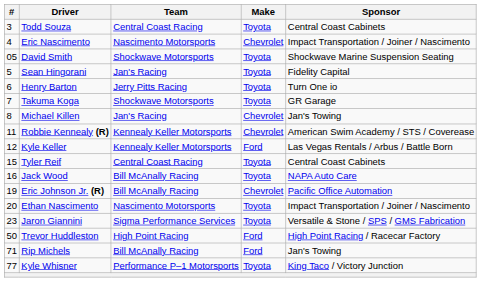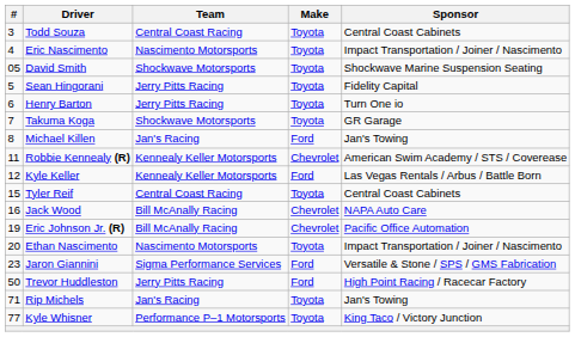 <table class="wikitable" style="font-size: 95%;">
 <tr>
 <th>#</th>
 <th>Driver</th>
 <th>Team</th>
 <th>Make</th>
 <th>Sponsor</th>
 </tr>
 <tr>
 <td>3</td>
 <td><a href='#'>Todd Souza</a></td>
 <td><a href='#'>Central Coast Racing</a></td>
 <td><a href='#'>Toyota</a></td>
 <td nowrap>Central Coast Cabinets</td>
 </tr>
 <tr>
 <td>4</td>
 <td><a href='#'>Eric Nascimento</a></td>
 <td><a href='#'>Nascimento Motorsports</a></td>
-<td><a href='#'>Chevrolet</a></td>
+<td><a href='#'>Toyota</a></td>
 <td nowrap>Impact Transportation / Joiner / Nascimento</td>
 </tr>
 <tr>
 <td>05</td>
 <td><a href='#'>David Smith</a></td>
 <td><a href='#'>Shockwave Motorsports</a></td>
 <td><a href='#'>Toyota</a></td>
 <td>Shockwave Marine Suspension Seating</td>
 </tr>
 <tr>
 <td>5</td>
 <td nowrap=""><a href='#'>Sean Hingorani</a></td>
-<td><a href='#'>Jan's Racing</a></td>
+<td><a href='#'>Jerry Pitts Racing</a></td>
 <td><a href='#'>Toyota</a></td>
 <td>Fidelity Capital</td>
 </tr>
 <tr>
 <td>6</td>
 <td><a href='#'>Henry Barton</a></td>
 <td><a href='#'>Jerry Pitts Racing</a></td>
 <td><a href='#'>Toyota</a></td>
 <td>Turn One io</td>
 </tr>
 <tr>
 <td>7</td>
 <td><a href='#'>Takuma Koga</a></td>
 <td><a href='#'>Shockwave Motorsports</a></td>
 <td><a href='#'>Toyota</a></td>
 <td>GR Garage</td>
 </tr>
 <tr>
 <td>8</td>
 <td><a href='#'>Michael Killen</a></td>
 <td><a href='#'>Jan's Racing</a></td>
-<td><a href='#'>Chevrolet</a></td>
+<td><a href='#'>Ford</a></td>
 <td>Jan's Towing</td>
 </tr>
 <tr>
 <td>11</td>
 <td nowrap=""><a href='#'>Robbie Kennealy</a> <strong>(R)</strong></td>
 <td><a href='#'>Kennealy Keller Motorsports</a></td>
 <td><a href='#'>Chevrolet</a></td>
 <td>American Swim Academy / STS / Coverease</td>
 </tr>
 <tr>
 <td>12</td>
 <td><a href='#'>Kyle Keller</a></td>
 <td><a href='#'>Kennealy Keller Motorsports</a></td>
 <td><a href='#'>Ford</a></td>
 <td>Las Vegas Rentals / Arbus / Battle Born</td>
 </tr>
 <tr>
 <td>15</td>
 <td><a href='#'>Tyler Reif</a></td>
 <td nowrap><a href='#'>Central Coast Racing</a></td>
 <td><a href='#'>Toyota</a></td>
 <td>Central Coast Cabinets</td>
 </tr>
 <tr>
 <td>16</td>
 <td><a href='#'>Jack Wood</a></td>
 <td><a href='#'>Bill McAnally Racing</a></td>
-<td><a href='#'>Toyota</a></td>
+<td><a href='#'>Chevrolet</a></td>
 <td><a href='#'>NAPA Auto Care</a></td>
 </tr>
 <tr>
 <td>19</td>
 <td><a href='#'>Eric Johnson Jr.</a> <strong>(R)</strong></td>
 <td><a href='#'>Bill McAnally Racing</a></td>
 <td><a href='#'>Chevrolet</a></td>
 <td><a href='#'>Pacific Office Automation</a></td>
 </tr>
 <tr>
 <td>20</td>
 <td><a href='#'>Ethan Nascimento</a></td>
 <td><a href='#'>Nascimento Motorsports</a></td>
 <td><a href='#'>Toyota</a></td>
 <td>Impact Transportation / Joiner / Nascimento</td>
 </tr>
 <tr>
 <td>23</td>
 <td><a href='#'>Jaron Giannini</a></td>
 <td><a href='#'>Sigma Performance Services</a></td>
-<td><a href='#'>Toyota</a></td>
+<td><a href='#'>Ford</a></td>
 <td>Versatile & Stone / <a href='#'>SPS</a> / <a href='#'>GMS Fabrication</a></td>
 </tr>
 <tr>
 <td>50</td>
 <td><a href='#'>Trevor Huddleston</a></td>
-<td><a href='#'>High Point Racing</a></td>
+<td><a href='#'>Jerry Pitts Racing</a></td>
 <td><a href='#'>Ford</a></td>
 <td><a href='#'>High Point Racing</a> / Racecar Factory</td>
 </tr>
 <tr>
 <td>71</td>
 <td><a href='#'>Rip Michels</a></td>
-<td><a href='#'>Bill McAnally Racing</a></td>
-<td><a href='#'>Ford</a></td>
+<td><a href='#'>Jan's Racing</a></td>
+<td><a href='#'>Toyota</a></td>
 <td>Jan's Towing</td>
 </tr>
 <tr>
 <td>77</td>
 <td><a href='#'>Kyle Whisner</a></td>
 <td nowrap><a href='#'>Performance P–1 Motorsports</a></td>
 <td><a href='#'>Toyota</a></td>
 <td><a href='#'>King Taco</a> / Victory Junction</td>
 </tr>
 <tr>
 <th colspan="5"></th>
 </tr>
 </table>
